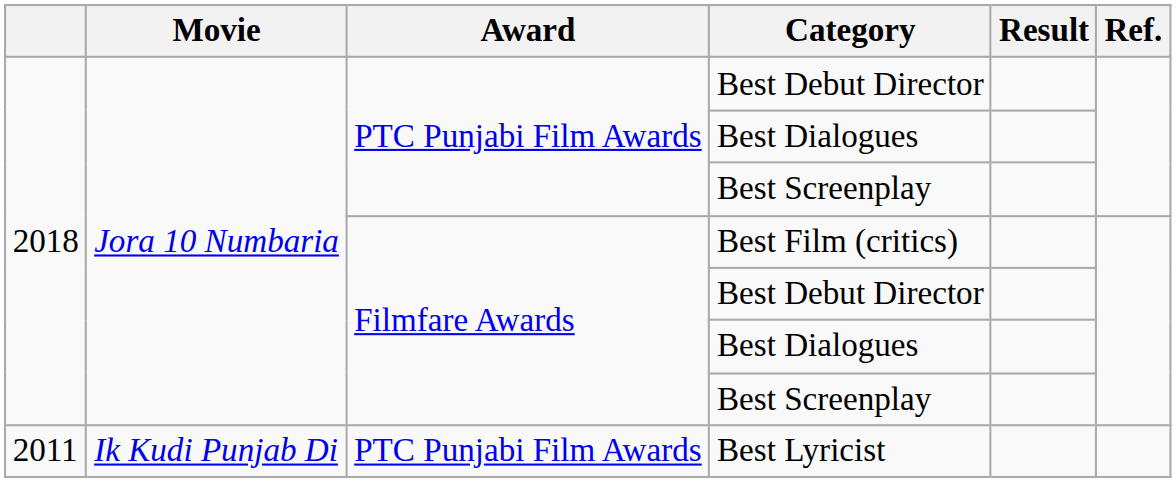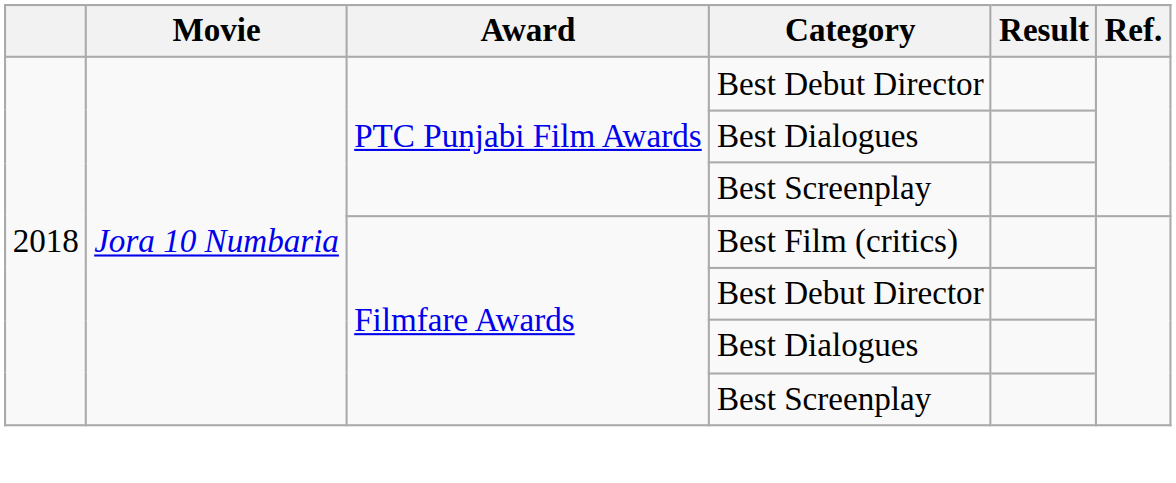 <table class="wikitable sortable">
 <tr>
 <th></th>
 <th>Movie</th>
 <th>Award</th>
 <th>Category</th>
 <th>Result</th>
 <th>Ref.</th>
 </tr>
 <tr>
 <td rowspan="7">2018</td>
 <td rowspan="7"><em><a href='#'>Jora 10 Numbaria</a></em></td>
 <td rowspan="3"><a href='#'>PTC Punjabi Film Awards</a></td>
 <td>Best Debut Director</td>
 <td></td>
 <td rowspan="3"></td>
 </tr>
 <tr>
 <td>Best Dialogues</td>
 <td></td>
 </tr>
 <tr>
 <td>Best Screenplay</td>
 <td></td>
 </tr>
 <tr>
 <td rowspan="4"><a href='#'>Filmfare Awards</a></td>
 <td>Best Film (critics)</td>
 <td></td>
 <td rowspan="4"></td>
 </tr>
 <tr>
 <td>Best Debut Director</td>
 <td></td>
 </tr>
 <tr>
 <td>Best Dialogues</td>
 <td></td>
 </tr>
 <tr>
 <td>Best Screenplay</td>
 <td></td>
 </tr>
-<tr>
-<td>2011</td>
-<td><em><a href='#'>Ik Kudi Punjab Di</a></em></td>
-<td><a href='#'>PTC Punjabi Film Awards</a></td>
-<td>Best Lyricist</td>
-<td></td>
-<td></td>
-</tr>
 </table>
